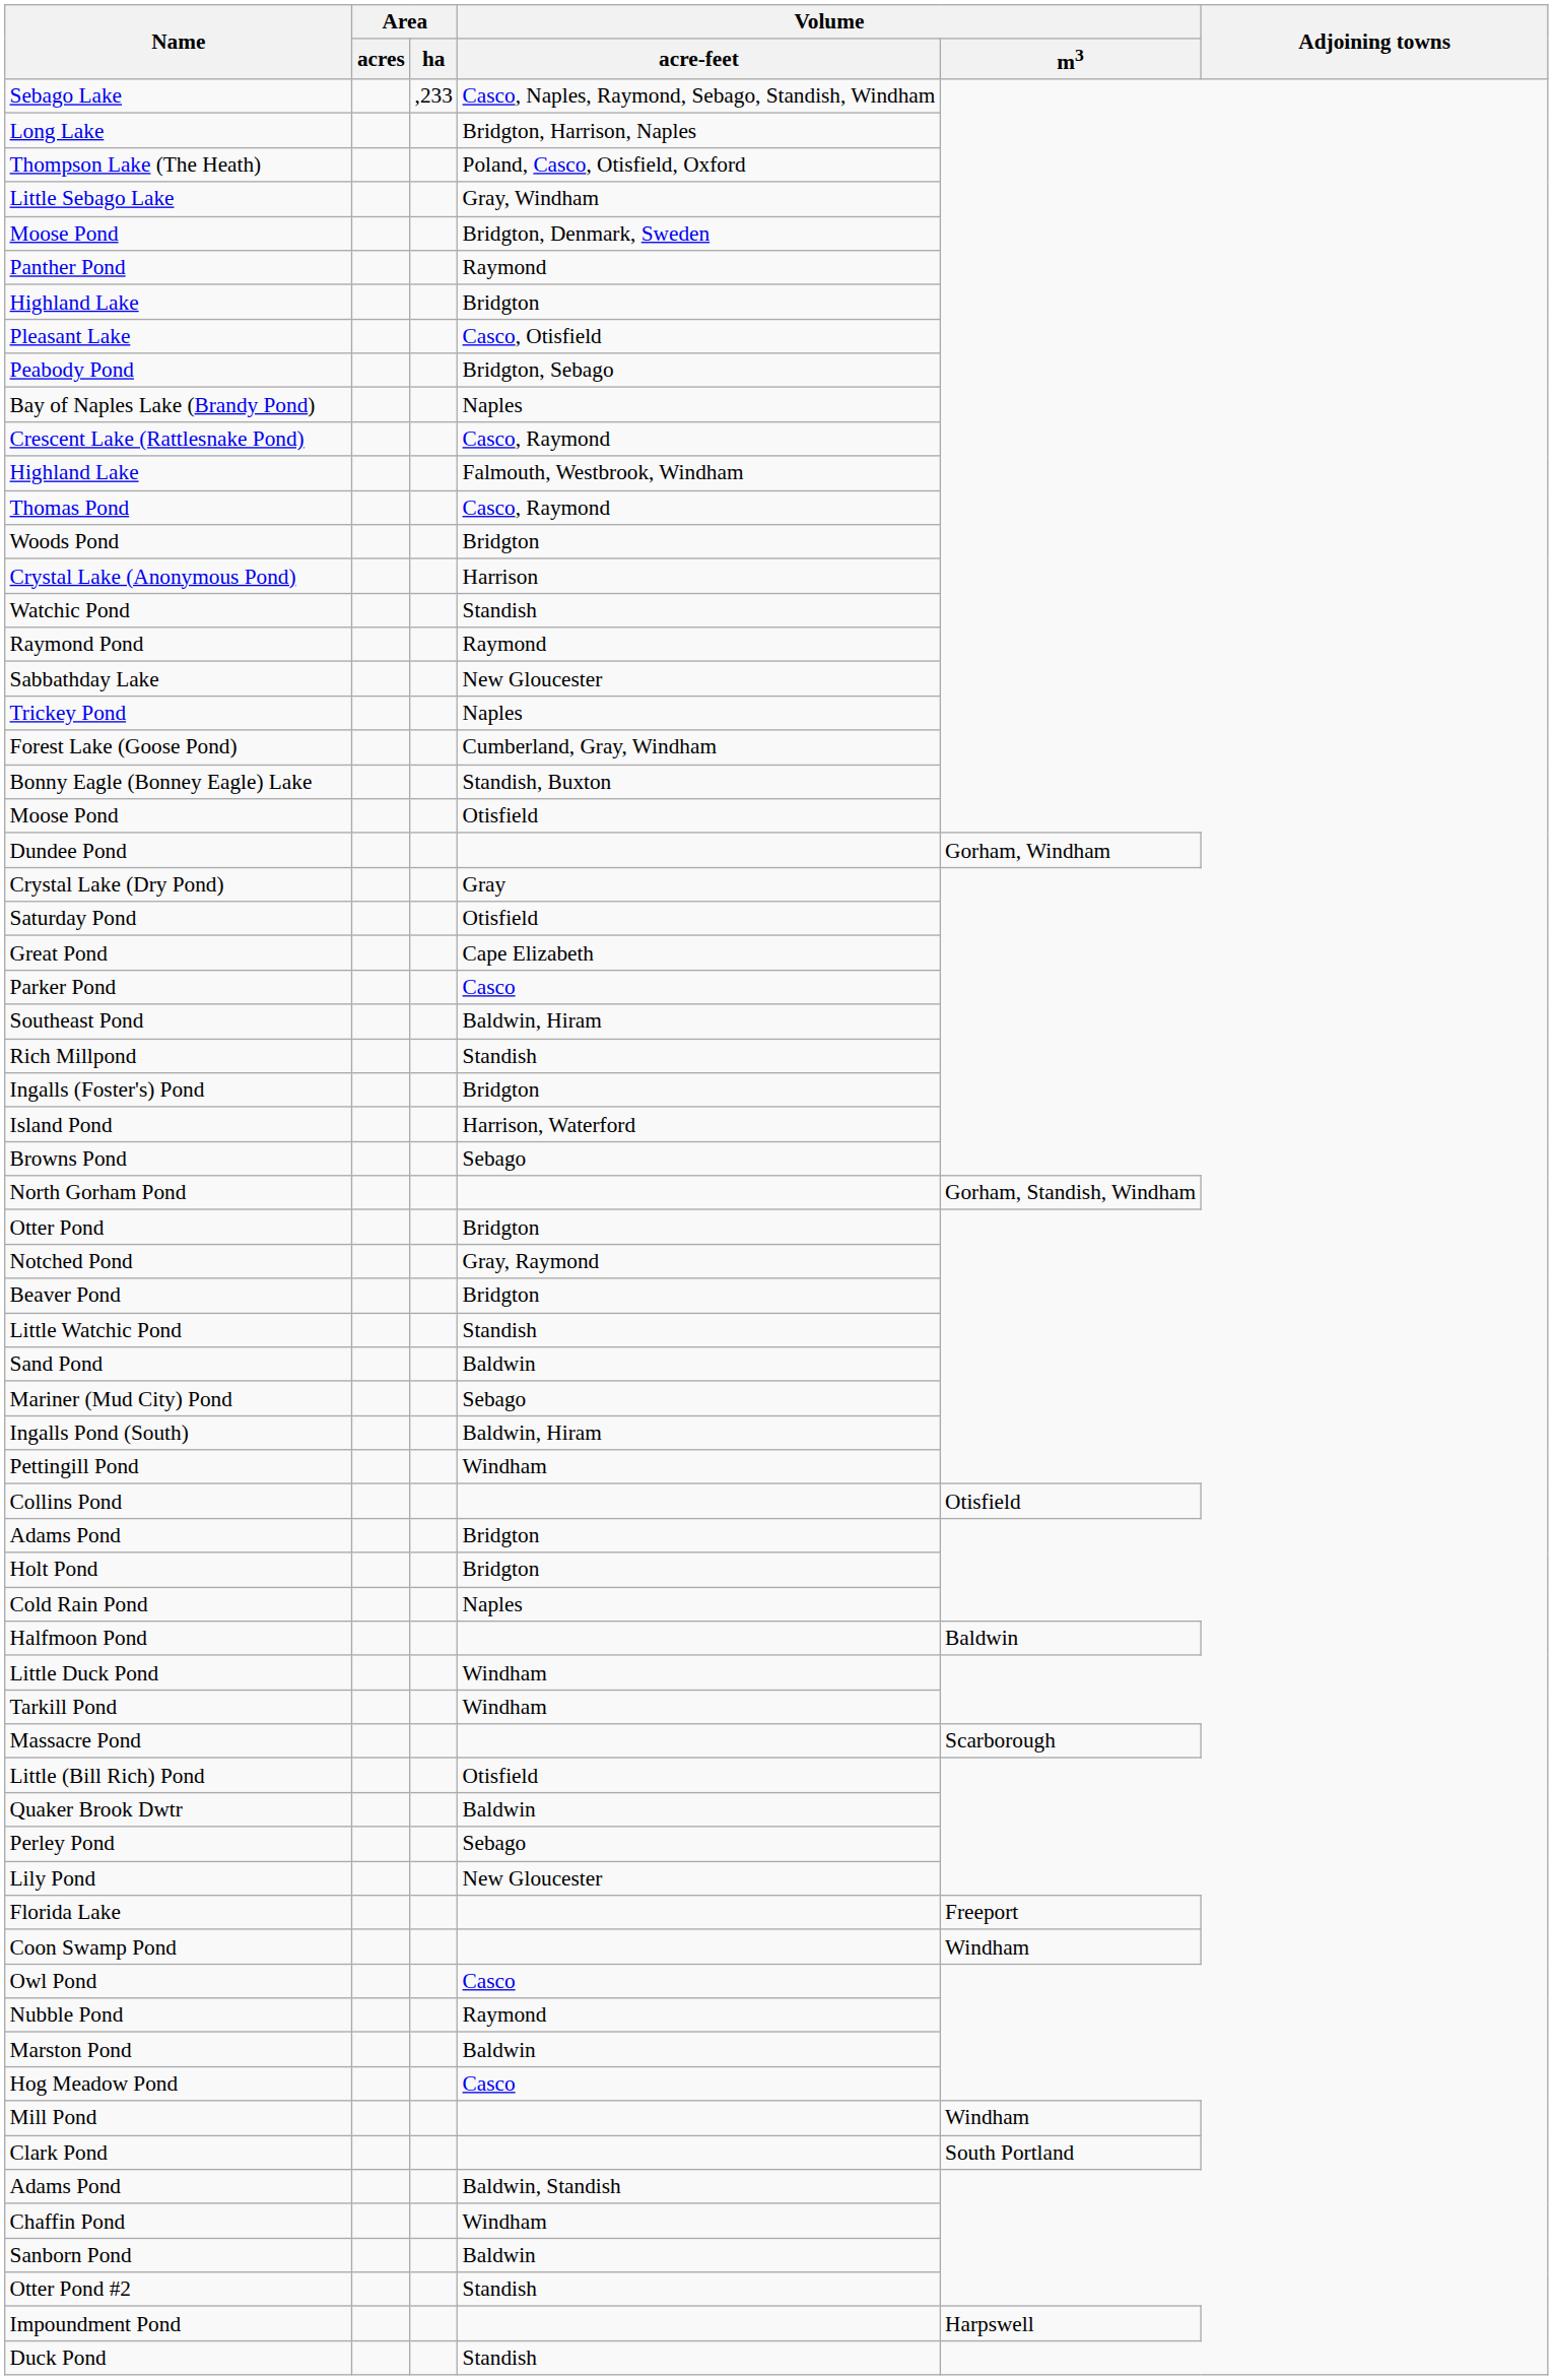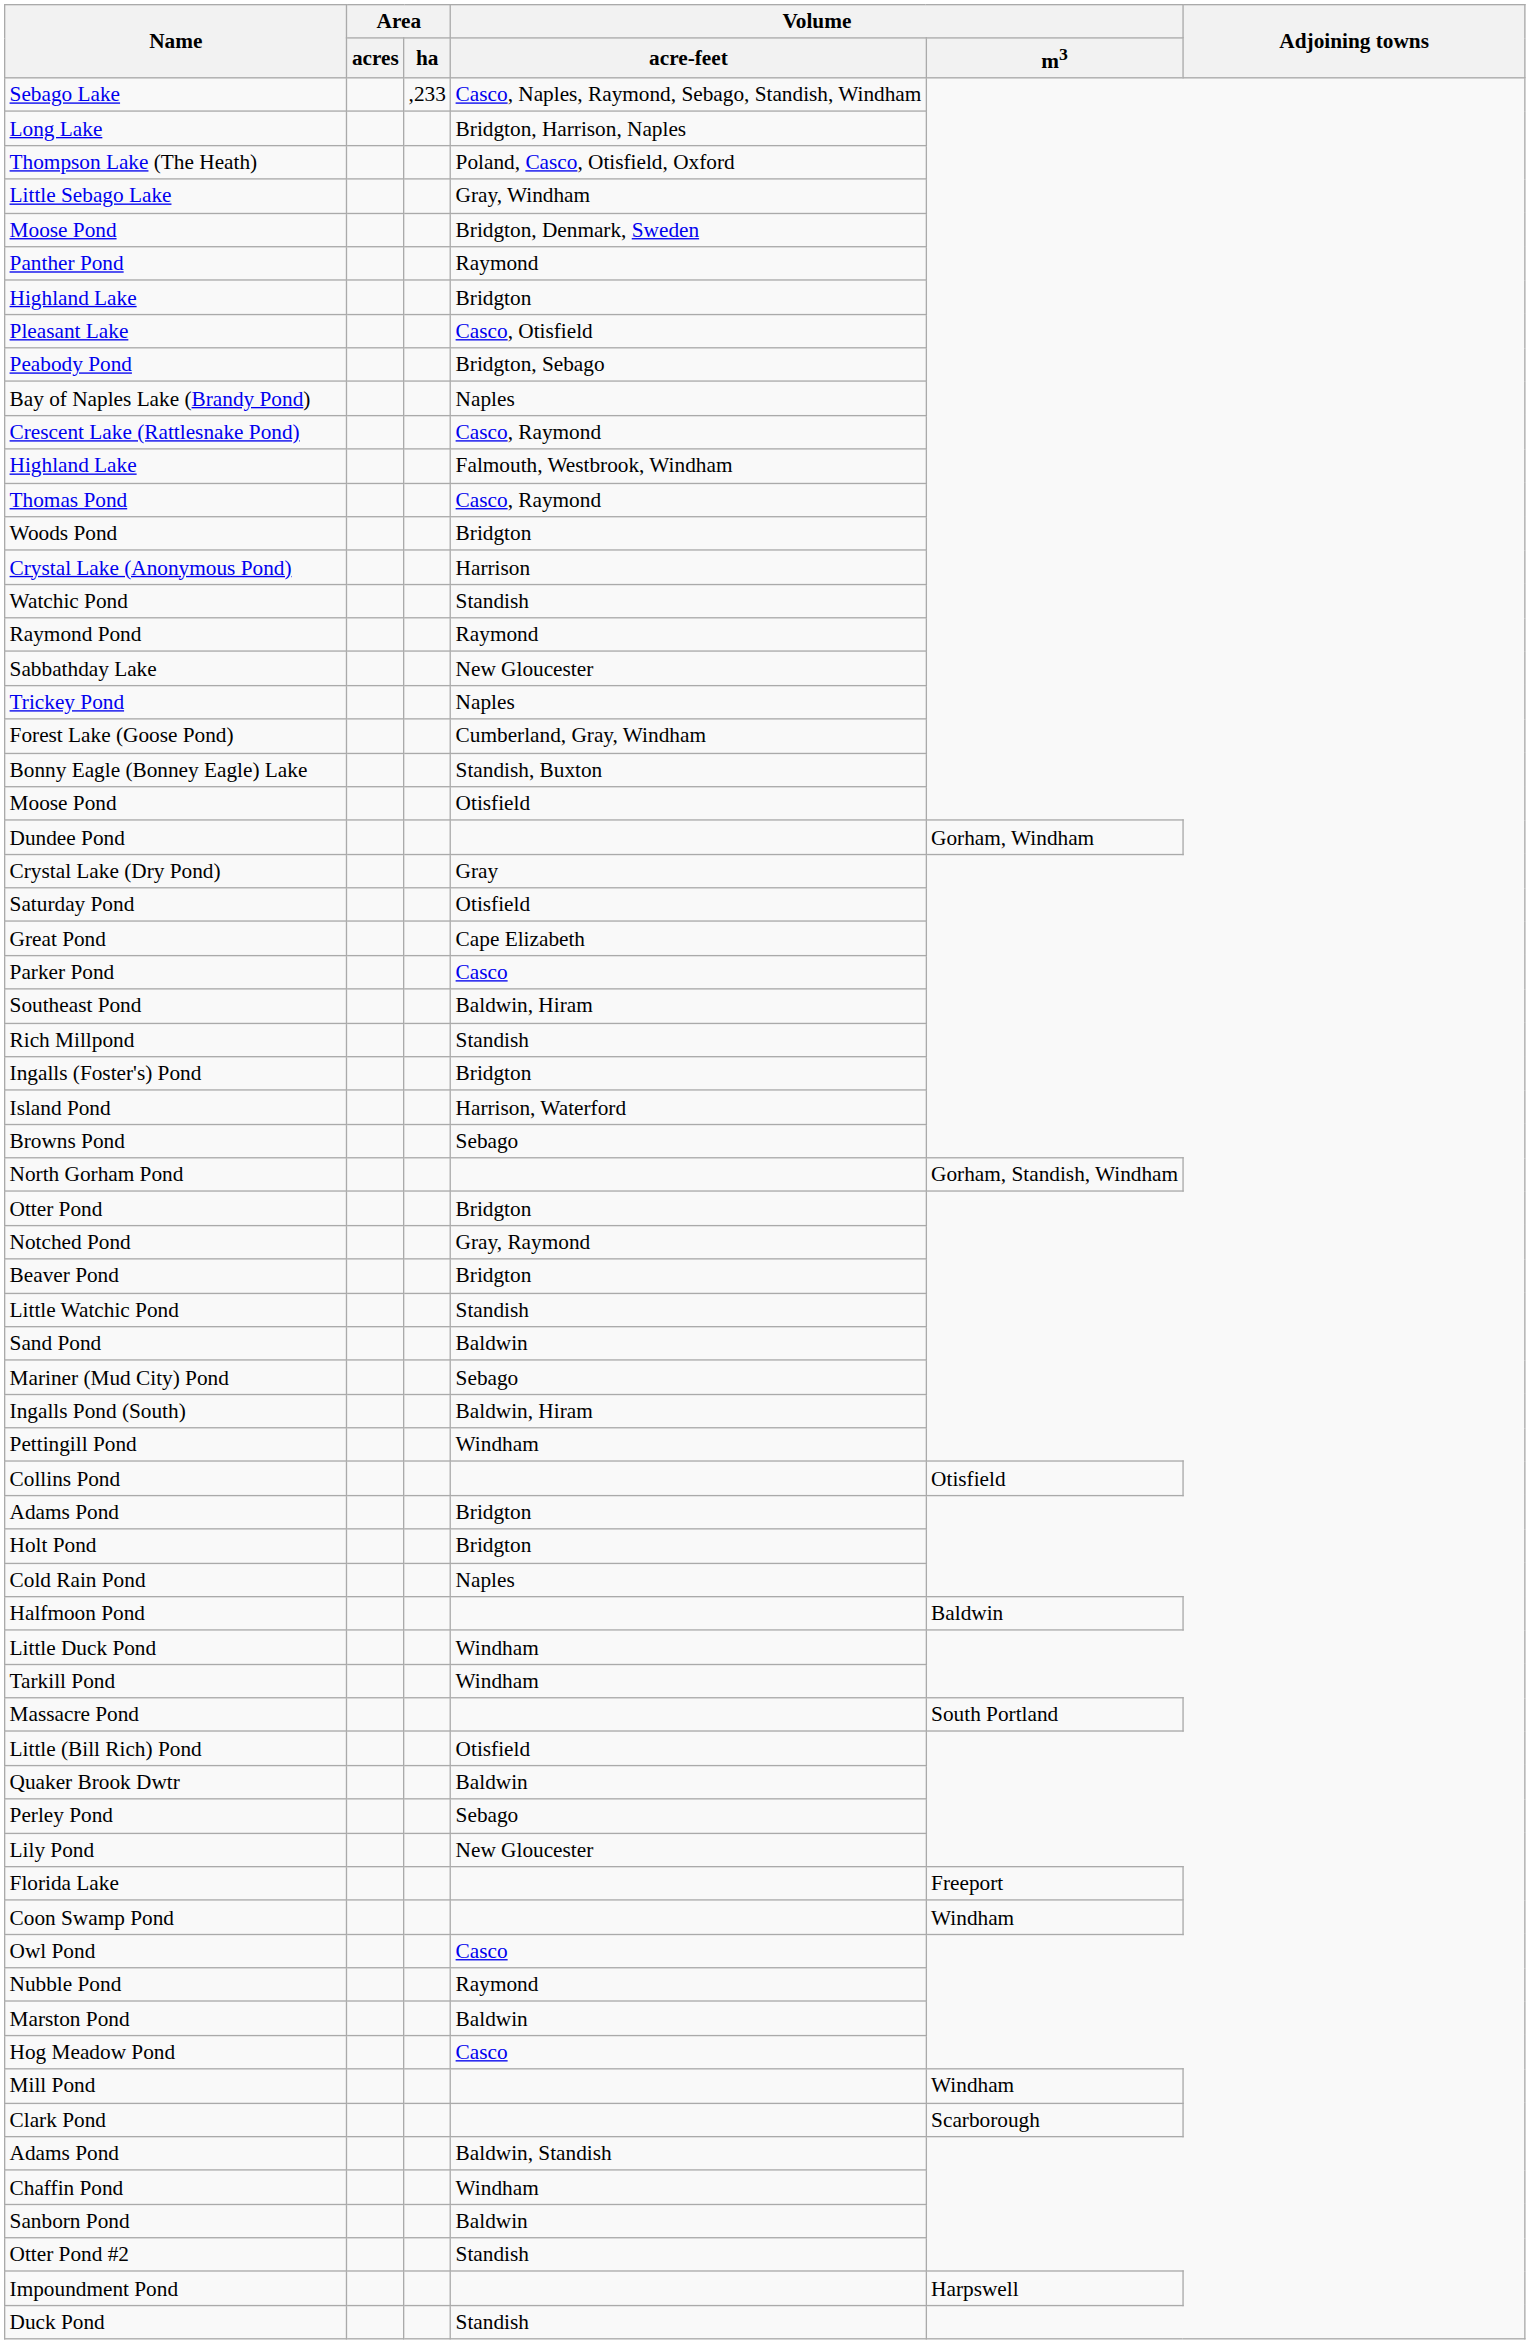 <table class="wikitable sortable">
 <tr>
 <th width="250" rowspan=2>Name</th>
 <th width="50"  colspan=2>Area</th>
 <th width="50"  colspan=2>Volume</th>
 <th width="250" rowspan=2>Adjoining towns</th>
 </tr>
 <tr>
 <th>acres</th>
 <th>ha</th>
 <th>acre-feet</th>
 <th>m<sup>3</sup></th>
 </tr>
 <tr>
 <td><a href='#'>Sebago Lake</a></td>
 <td></td>
 <td>,233</td>
 <td><a href='#'>Casco</a>, Naples, Raymond, Sebago, Standish, Windham</td>
 </tr>
 <tr>
 <td><a href='#'>Long Lake</a></td>
 <td></td>
 <td></td>
 <td>Bridgton, Harrison, Naples</td>
 </tr>
 <tr>
 <td><a href='#'>Thompson Lake</a> (The Heath)</td>
 <td></td>
 <td></td>
 <td>Poland, <a href='#'>Casco</a>, Otisfield, Oxford</td>
 </tr>
 <tr>
 <td><a href='#'>Little Sebago Lake</a></td>
 <td></td>
 <td></td>
 <td>Gray, Windham</td>
 </tr>
 <tr>
 <td><a href='#'>Moose Pond</a></td>
 <td></td>
 <td></td>
 <td>Bridgton, Denmark, <a href='#'>Sweden</a></td>
 </tr>
 <tr>
 <td><a href='#'>Panther Pond</a></td>
 <td></td>
 <td></td>
 <td>Raymond</td>
 </tr>
 <tr>
 <td><a href='#'>Highland Lake</a></td>
 <td></td>
 <td></td>
 <td>Bridgton</td>
 </tr>
 <tr>
 <td><a href='#'>Pleasant Lake</a></td>
 <td></td>
 <td></td>
 <td><a href='#'>Casco</a>, Otisfield</td>
 </tr>
 <tr>
 <td><a href='#'>Peabody Pond</a></td>
 <td></td>
 <td></td>
 <td>Bridgton, Sebago</td>
 </tr>
 <tr>
 <td>Bay of Naples Lake (<a href='#'>Brandy Pond</a>)</td>
 <td></td>
 <td></td>
 <td>Naples</td>
 </tr>
 <tr>
 <td><a href='#'>Crescent Lake (Rattlesnake Pond)</a></td>
 <td></td>
 <td></td>
 <td><a href='#'>Casco</a>, Raymond</td>
 </tr>
 <tr>
 <td><a href='#'>Highland Lake</a></td>
 <td></td>
 <td></td>
 <td>Falmouth, Westbrook, Windham</td>
 </tr>
 <tr>
 <td><a href='#'>Thomas Pond</a></td>
 <td></td>
 <td></td>
 <td><a href='#'>Casco</a>, Raymond</td>
 </tr>
 <tr>
 <td>Woods Pond</td>
 <td></td>
 <td></td>
 <td>Bridgton</td>
 </tr>
 <tr>
 <td><a href='#'>Crystal Lake (Anonymous Pond)</a></td>
 <td></td>
 <td></td>
 <td>Harrison</td>
 </tr>
 <tr>
 <td>Watchic Pond</td>
 <td></td>
 <td></td>
 <td>Standish</td>
 </tr>
 <tr>
 <td>Raymond Pond</td>
 <td></td>
 <td></td>
 <td>Raymond</td>
 </tr>
 <tr>
 <td>Sabbathday Lake</td>
 <td></td>
 <td></td>
 <td>New Gloucester</td>
 </tr>
 <tr>
 <td><a href='#'>Trickey Pond</a></td>
 <td></td>
 <td></td>
 <td>Naples</td>
 </tr>
 <tr>
 <td>Forest Lake (Goose Pond)</td>
 <td></td>
 <td></td>
 <td>Cumberland, Gray, Windham</td>
 </tr>
 <tr>
 <td>Bonny Eagle (Bonney Eagle) Lake</td>
 <td></td>
 <td></td>
 <td>Standish, Buxton</td>
 </tr>
 <tr>
 <td>Moose Pond</td>
 <td></td>
 <td></td>
 <td>Otisfield</td>
 </tr>
 <tr>
 <td>Dundee Pond</td>
 <td></td>
 <td> </td>
 <td> </td>
 <td>Gorham, Windham</td>
 </tr>
 <tr>
 <td>Crystal Lake (Dry Pond)</td>
 <td></td>
 <td></td>
 <td>Gray</td>
 </tr>
 <tr>
 <td>Saturday Pond</td>
 <td></td>
 <td></td>
 <td>Otisfield</td>
 </tr>
 <tr>
 <td>Great Pond</td>
 <td></td>
 <td></td>
 <td>Cape Elizabeth</td>
 </tr>
 <tr>
 <td>Parker Pond</td>
 <td></td>
 <td></td>
 <td><a href='#'>Casco</a></td>
 </tr>
 <tr>
 <td>Southeast Pond</td>
 <td></td>
 <td></td>
 <td>Baldwin, Hiram</td>
 </tr>
 <tr>
 <td>Rich Millpond</td>
 <td></td>
 <td></td>
 <td>Standish</td>
 </tr>
 <tr>
 <td>Ingalls (Foster's) Pond</td>
 <td></td>
 <td></td>
 <td>Bridgton</td>
 </tr>
 <tr>
 <td>Island Pond</td>
 <td></td>
 <td></td>
 <td>Harrison, Waterford</td>
 </tr>
 <tr>
 <td>Browns Pond</td>
 <td></td>
 <td></td>
 <td>Sebago</td>
 </tr>
 <tr>
 <td>North Gorham Pond</td>
 <td></td>
 <td> </td>
 <td> </td>
 <td>Gorham, Standish, Windham</td>
 </tr>
 <tr>
 <td>Otter Pond</td>
 <td></td>
 <td></td>
 <td>Bridgton</td>
 </tr>
 <tr>
 <td>Notched Pond</td>
 <td></td>
 <td></td>
 <td>Gray, Raymond</td>
 </tr>
 <tr>
 <td>Beaver Pond</td>
 <td></td>
 <td></td>
 <td>Bridgton</td>
 </tr>
 <tr>
 <td>Little Watchic Pond</td>
 <td></td>
 <td></td>
 <td>Standish</td>
 </tr>
 <tr>
 <td>Sand Pond</td>
 <td></td>
 <td></td>
 <td>Baldwin</td>
 </tr>
 <tr>
 <td>Mariner (Mud City) Pond</td>
 <td></td>
 <td></td>
 <td>Sebago</td>
 </tr>
 <tr>
 <td>Ingalls Pond (South)</td>
 <td></td>
 <td></td>
 <td>Baldwin, Hiram</td>
 </tr>
 <tr>
 <td>Pettingill Pond</td>
 <td></td>
 <td></td>
 <td>Windham</td>
 </tr>
 <tr>
 <td>Collins Pond</td>
 <td></td>
 <td> </td>
 <td> </td>
 <td>Otisfield</td>
 </tr>
 <tr>
 <td>Adams Pond</td>
 <td></td>
 <td></td>
 <td>Bridgton</td>
 </tr>
 <tr>
 <td>Holt Pond</td>
 <td></td>
 <td></td>
 <td>Bridgton</td>
 </tr>
 <tr>
 <td>Cold Rain Pond</td>
 <td></td>
 <td></td>
 <td>Naples</td>
 </tr>
 <tr>
 <td>Halfmoon Pond</td>
 <td></td>
 <td> </td>
 <td> </td>
 <td>Baldwin</td>
 </tr>
 <tr>
 <td>Little Duck Pond</td>
 <td></td>
 <td></td>
 <td>Windham</td>
 </tr>
 <tr>
 <td>Tarkill Pond</td>
 <td></td>
 <td></td>
 <td>Windham</td>
 </tr>
 <tr>
 <td>Massacre Pond</td>
 <td></td>
 <td> </td>
 <td> </td>
-<td>Scarborough</td>
+<td>South Portland</td>
 </tr>
 <tr>
 <td>Little (Bill Rich) Pond</td>
 <td></td>
 <td></td>
 <td>Otisfield</td>
 </tr>
 <tr>
 <td>Quaker Brook Dwtr</td>
 <td></td>
 <td></td>
 <td>Baldwin</td>
 </tr>
 <tr>
 <td>Perley Pond</td>
 <td></td>
 <td></td>
 <td>Sebago</td>
 </tr>
 <tr>
 <td>Lily Pond</td>
 <td></td>
 <td></td>
 <td>New Gloucester</td>
 </tr>
 <tr>
 <td>Florida Lake</td>
 <td></td>
 <td> </td>
 <td> </td>
 <td>Freeport</td>
 </tr>
 <tr>
 <td>Coon Swamp Pond</td>
 <td></td>
 <td> </td>
 <td> </td>
 <td>Windham</td>
 </tr>
 <tr>
 <td>Owl Pond</td>
 <td></td>
 <td></td>
 <td><a href='#'>Casco</a></td>
 </tr>
 <tr>
 <td>Nubble Pond</td>
 <td></td>
 <td></td>
 <td>Raymond</td>
 </tr>
 <tr>
 <td>Marston Pond</td>
 <td></td>
 <td></td>
 <td>Baldwin</td>
 </tr>
 <tr>
 <td>Hog Meadow Pond</td>
 <td></td>
 <td></td>
 <td><a href='#'>Casco</a></td>
 </tr>
 <tr>
 <td>Mill Pond</td>
 <td></td>
 <td> </td>
 <td> </td>
 <td>Windham</td>
 </tr>
 <tr>
 <td>Clark Pond</td>
 <td></td>
 <td> </td>
 <td> </td>
-<td>South Portland</td>
+<td>Scarborough</td>
 </tr>
 <tr>
 <td>Adams Pond</td>
 <td></td>
 <td></td>
 <td>Baldwin, Standish</td>
 </tr>
 <tr>
 <td>Chaffin Pond</td>
 <td></td>
 <td></td>
 <td>Windham</td>
 </tr>
 <tr>
 <td>Sanborn Pond</td>
 <td></td>
 <td></td>
 <td>Baldwin</td>
 </tr>
 <tr>
 <td>Otter Pond #2</td>
 <td></td>
 <td></td>
 <td>Standish</td>
 </tr>
 <tr>
 <td>Impoundment Pond</td>
 <td></td>
 <td> </td>
 <td> </td>
 <td>Harpswell</td>
 </tr>
 <tr>
 <td>Duck Pond</td>
 <td></td>
 <td></td>
 <td>Standish</td>
 </tr>
 </table>
